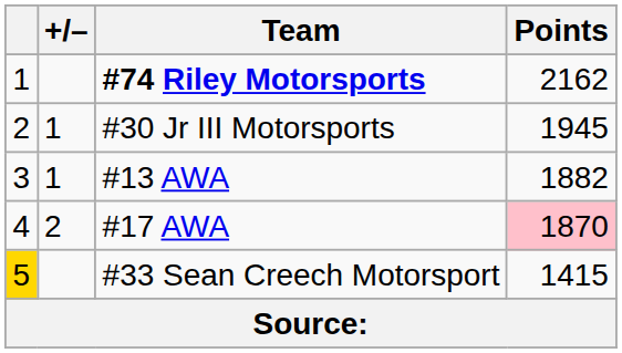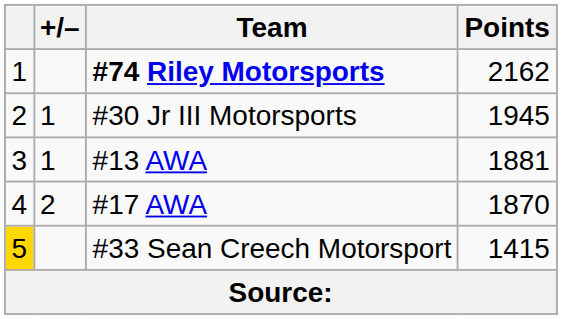 <table class="wikitable" style="font-size: 95%;">
 <tr>
 <th scope="col"></th>
 <th scope="col">+/–</th>
 <th scope="col">Team</th>
 <th scope="col">Points</th>
 </tr>
 <tr>
 <td align=center>1</td>
 <td align="left"></td>
 <td><strong> #74 <a href='#'>Riley Motorsports</a></strong></td>
 <td align=right>2162</td>
 </tr>
 <tr>
 <td align=center>2</td>
 <td align="left"> 1</td>
 <td> #30 Jr III Motorsports</td>
 <td align=right>1945</td>
 </tr>
 <tr>
 <td align=center>3</td>
 <td align="left"> 1</td>
 <td> #13 <a href='#'>AWA</a></td>
-<td align=right>1882</td>
+<td align=right>1881</td>
 </tr>
 <tr>
 <td align=center>4</td>
 <td align="left"> 2</td>
 <td> #17 <a href='#'>AWA</a></td>
-<td align=right style="background: pink;">1870</td>
+<td align=right>1870</td>
 </tr>
 <tr>
 <td align=center style="background: gold;">5</td>
 <td align="left"></td>
 <td> #33 Sean Creech Motorsport</td>
 <td align=right>1415</td>
 </tr>
 <tr>
 <th colspan=5>Source:</th>
 </tr>
 </table>
